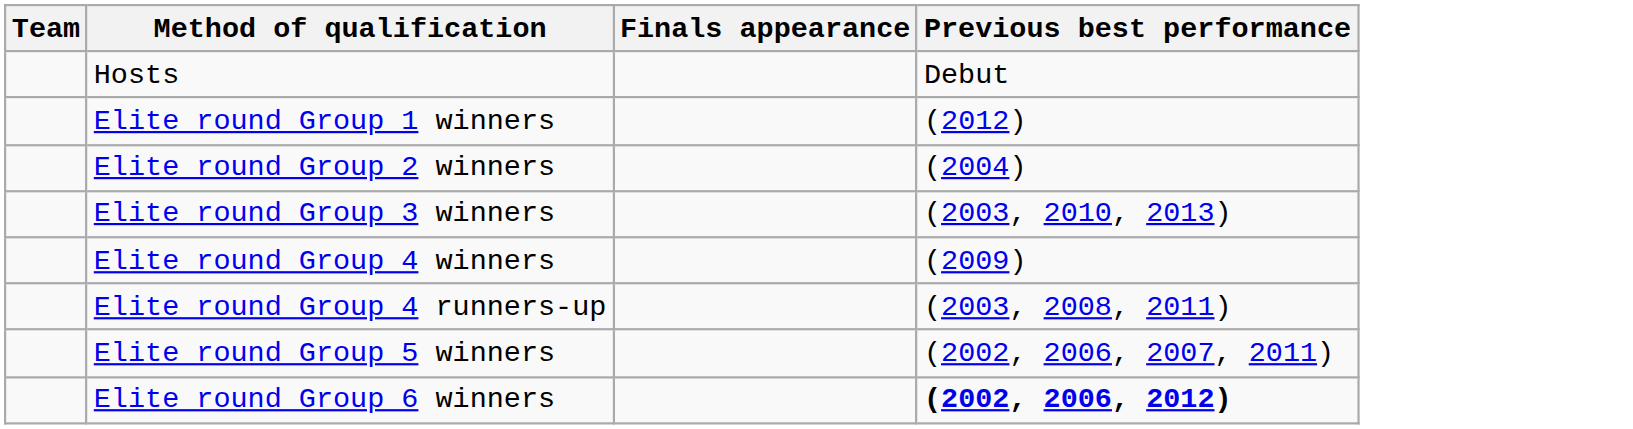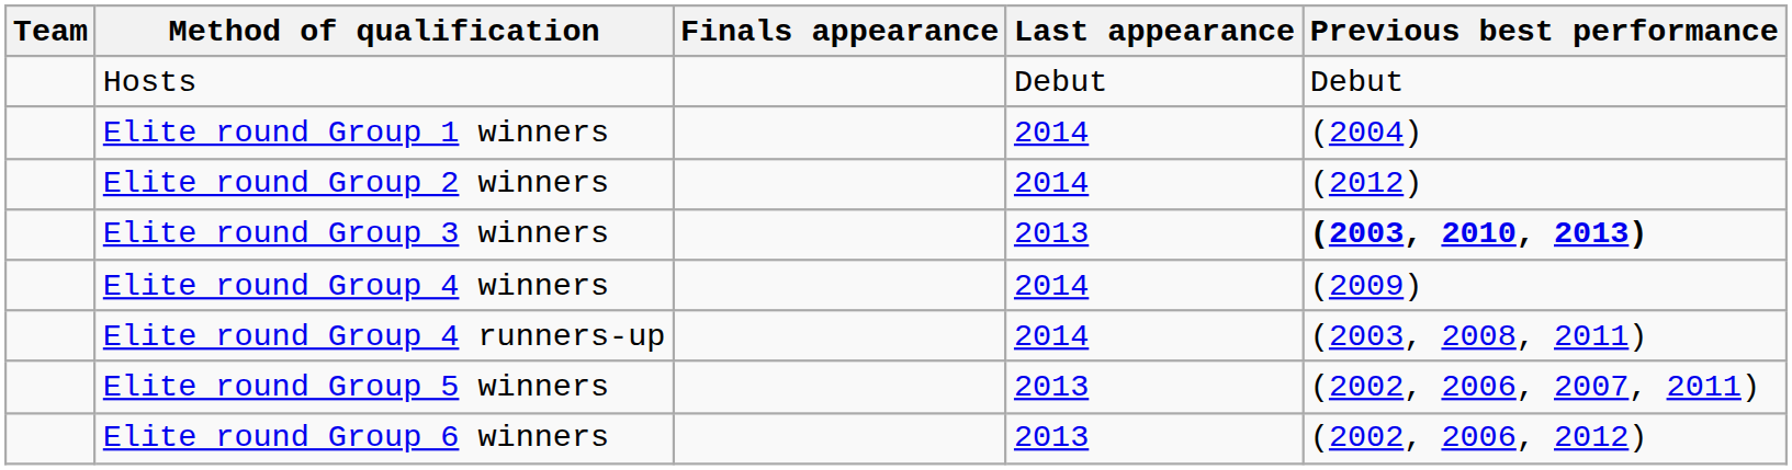 <table class="wikitable sortable">
 <tr>
 <th>Team</th>
 <th>Method of qualification</th>
 <th>Finals appearance</th>
+<th>Last appearance</th>
 <th>Previous best performance</th>
 </tr>
 <tr>
 <td></td>
 <td>Hosts</td>
 <td></td>
 <td>Debut</td>
+<td>Debut</td>
 </tr>
 <tr>
 <td></td>
 <td><a href='#'>Elite round Group 1</a> winners</td>
 <td></td>
-<td> (<a href='#'>2012</a>)</td>
+<td><a href='#'>2014</a></td>
+<td> (<a href='#'>2004</a>)</td>
 </tr>
 <tr>
 <td></td>
 <td><a href='#'>Elite round Group 2</a> winners</td>
 <td></td>
-<td> (<a href='#'>2004</a>)</td>
+<td><a href='#'>2014</a></td>
+<td> (<a href='#'>2012</a>)</td>
 </tr>
 <tr>
 <td></td>
 <td><a href='#'>Elite round Group 3</a> winners</td>
 <td></td>
-<td> (<a href='#'>2003</a>, <a href='#'>2010</a>, <a href='#'>2013</a>)</td>
+<td><a href='#'>2013</a></td>
+<td><strong> (<a href='#'>2003</a>, <a href='#'>2010</a>, <a href='#'>2013</a>)</strong></td>
 </tr>
 <tr>
 <td></td>
 <td><a href='#'>Elite round Group 4</a> winners</td>
 <td></td>
+<td><a href='#'>2014</a></td>
 <td> (<a href='#'>2009</a>)</td>
 </tr>
 <tr>
 <td></td>
 <td><a href='#'>Elite round Group 4</a> runners-up</td>
 <td></td>
+<td><a href='#'>2014</a></td>
 <td> (<a href='#'>2003</a>, <a href='#'>2008</a>, <a href='#'>2011</a>)</td>
 </tr>
 <tr>
 <td></td>
 <td><a href='#'>Elite round Group 5</a> winners</td>
 <td></td>
+<td><a href='#'>2013</a></td>
 <td> (<a href='#'>2002</a>, <a href='#'>2006</a>, <a href='#'>2007</a>, <a href='#'>2011</a>)</td>
 </tr>
 <tr>
 <td></td>
 <td><a href='#'>Elite round Group 6</a> winners</td>
 <td></td>
-<td><strong> (<a href='#'>2002</a>, <a href='#'>2006</a>, <a href='#'>2012</a>)</strong></td>
+<td><a href='#'>2013</a></td>
+<td> (<a href='#'>2002</a>, <a href='#'>2006</a>, <a href='#'>2012</a>)</td>
 </tr>
 </table>
